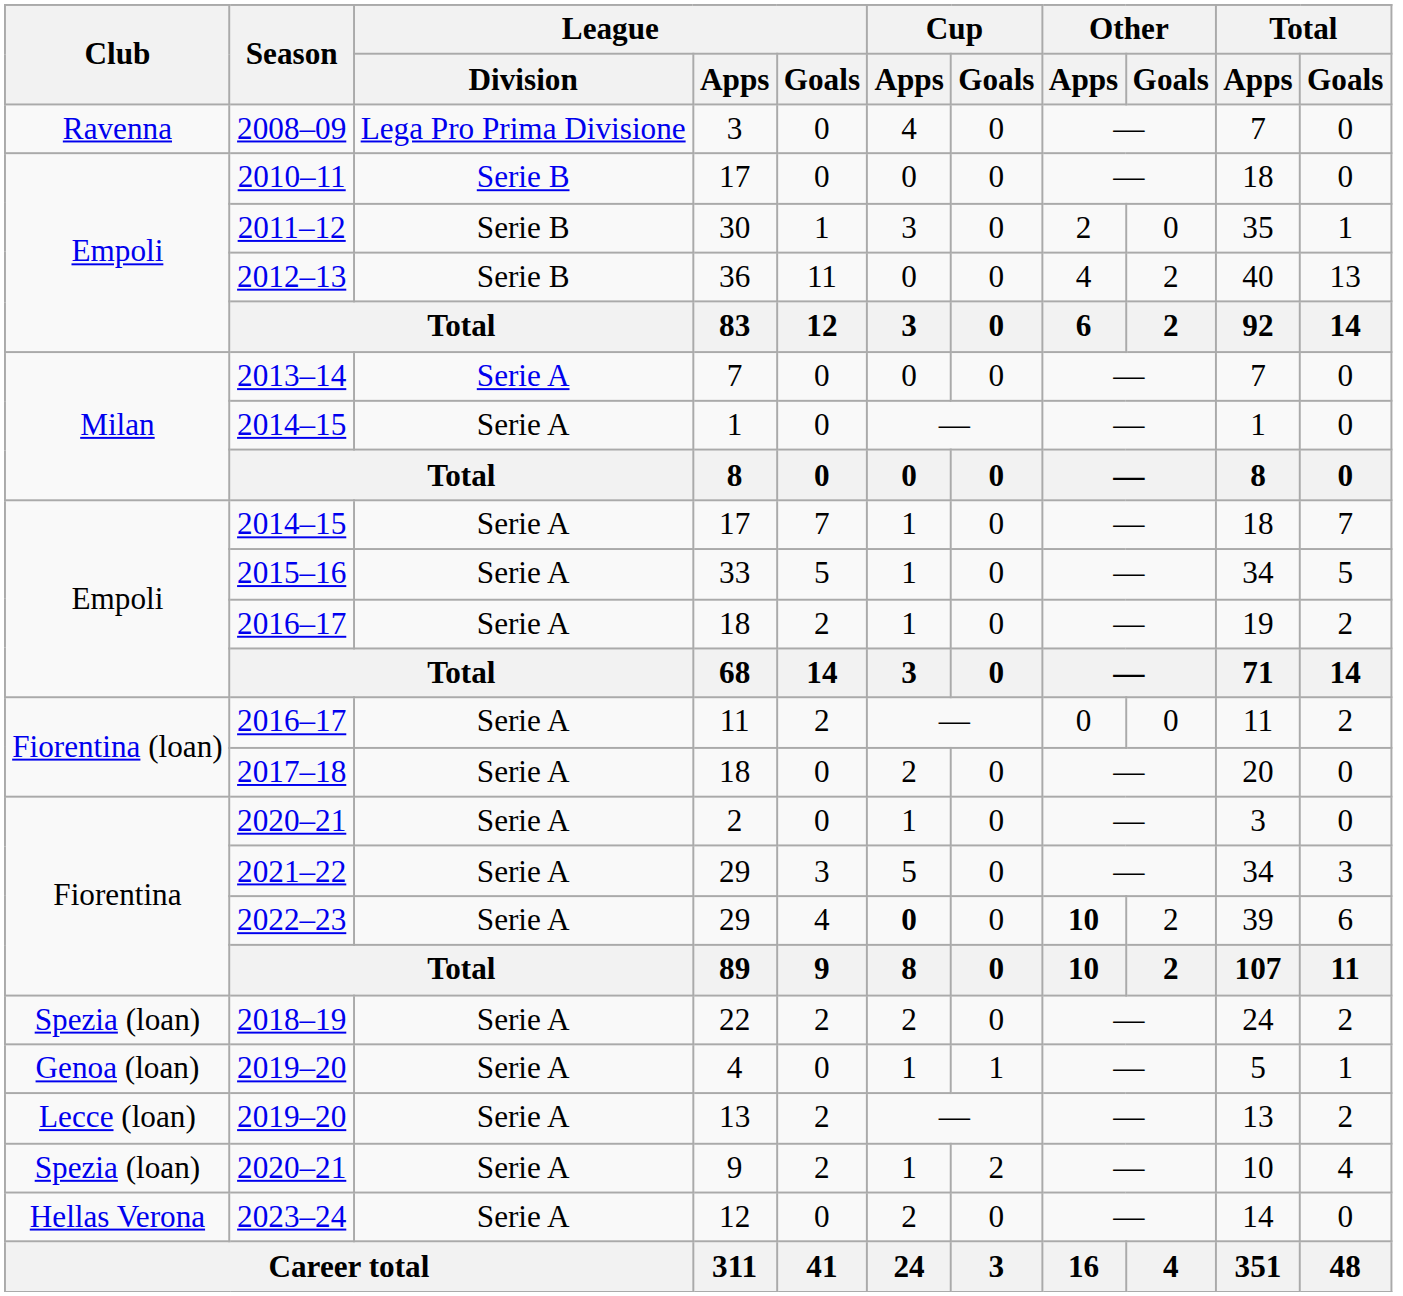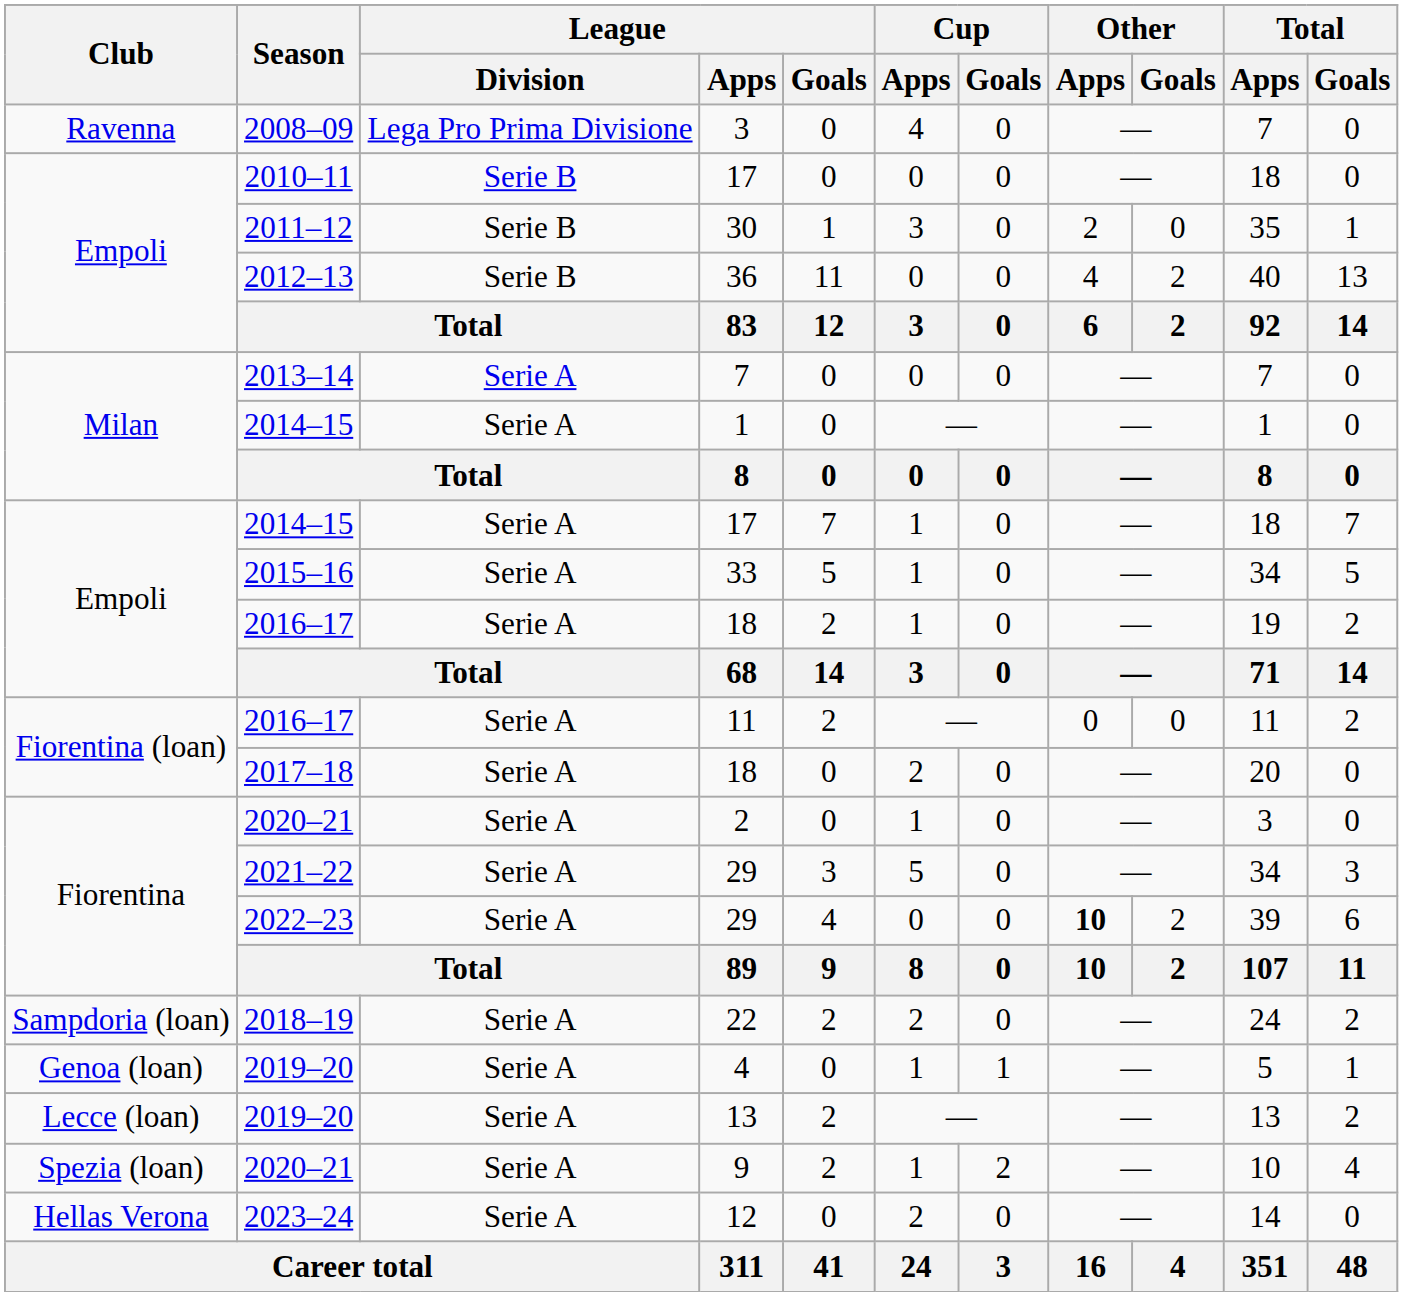 <table class="wikitable" style="text-align: center">
 <tr>
 <th rowspan="2">Club</th>
 <th rowspan="2">Season</th>
 <th colspan="3">League</th>
 <th colspan="2">Cup</th>
 <th colspan="2">Other</th>
 <th colspan="2">Total</th>
 </tr>
 <tr>
 <th>Division</th>
 <th>Apps</th>
 <th>Goals</th>
 <th>Apps</th>
 <th>Goals</th>
 <th>Apps</th>
 <th>Goals</th>
 <th>Apps</th>
 <th>Goals</th>
 </tr>
 <tr>
 <td rowspan="1"><a href='#'>Ravenna</a></td>
 <td><a href='#'>2008–09</a></td>
 <td><a href='#'>Lega Pro Prima Divisione</a></td>
 <td>3</td>
 <td>0</td>
 <td>4</td>
 <td>0</td>
 <td colspan="2">—</td>
 <td>7</td>
 <td>0</td>
 </tr>
 <tr>
 <td rowspan="4"><a href='#'>Empoli</a></td>
 <td><a href='#'>2010–11</a></td>
 <td><a href='#'>Serie B</a></td>
 <td>17</td>
 <td>0</td>
 <td>0</td>
 <td>0</td>
 <td colspan="2">—</td>
 <td>18</td>
 <td>0</td>
 </tr>
 <tr>
 <td><a href='#'>2011–12</a></td>
 <td>Serie B</td>
 <td>30</td>
 <td>1</td>
 <td>3</td>
 <td>0</td>
 <td>2</td>
 <td>0</td>
 <td>35</td>
 <td>1</td>
 </tr>
 <tr>
 <td><a href='#'>2012–13</a></td>
 <td>Serie B</td>
 <td>36</td>
 <td>11</td>
 <td>0</td>
 <td>0</td>
 <td>4</td>
 <td>2</td>
 <td>40</td>
 <td>13</td>
 </tr>
 <tr>
 <th colspan="2">Total</th>
 <th>83</th>
 <th>12</th>
 <th>3</th>
 <th>0</th>
 <th>6</th>
 <th>2</th>
 <th>92</th>
 <th>14</th>
 </tr>
 <tr>
 <td rowspan="3"><a href='#'>Milan</a></td>
 <td><a href='#'>2013–14</a></td>
 <td><a href='#'>Serie A</a></td>
 <td>7</td>
 <td>0</td>
 <td>0</td>
 <td>0</td>
 <td colspan="2">—</td>
 <td>7</td>
 <td>0</td>
 </tr>
 <tr>
 <td><a href='#'>2014–15</a></td>
 <td>Serie A</td>
 <td>1</td>
 <td>0</td>
 <td colspan="2">—</td>
 <td colspan="2">—</td>
 <td>1</td>
 <td>0</td>
 </tr>
 <tr>
 <th colspan="2">Total</th>
 <th>8</th>
 <th>0</th>
 <th>0</th>
 <th>0</th>
 <th colspan="2">—</th>
 <th>8</th>
 <th>0</th>
 </tr>
 <tr>
 <td rowspan="4">Empoli</td>
 <td><a href='#'>2014–15</a></td>
 <td>Serie A</td>
 <td>17</td>
 <td>7</td>
 <td>1</td>
 <td>0</td>
 <td colspan="2">—</td>
 <td>18</td>
 <td>7</td>
 </tr>
 <tr>
 <td><a href='#'>2015–16</a></td>
 <td>Serie A</td>
 <td>33</td>
 <td>5</td>
 <td>1</td>
 <td>0</td>
 <td colspan="2">—</td>
 <td>34</td>
 <td>5</td>
 </tr>
 <tr>
 <td><a href='#'>2016–17</a></td>
 <td>Serie A</td>
 <td>18</td>
 <td>2</td>
 <td>1</td>
 <td>0</td>
 <td colspan="2">—</td>
 <td>19</td>
 <td>2</td>
 </tr>
 <tr>
 <th colspan="2">Total</th>
 <th>68</th>
 <th>14</th>
 <th>3</th>
 <th>0</th>
 <th colspan="2">—</th>
 <th>71</th>
 <th>14</th>
 </tr>
 <tr>
 <td rowspan="2"><a href='#'>Fiorentina</a> (loan)</td>
 <td><a href='#'>2016–17</a></td>
 <td>Serie A</td>
 <td>11</td>
 <td>2</td>
 <td colspan="2">—</td>
 <td>0</td>
 <td>0</td>
 <td>11</td>
 <td>2</td>
 </tr>
 <tr>
 <td><a href='#'>2017–18</a></td>
 <td>Serie A</td>
 <td>18</td>
 <td>0</td>
 <td>2</td>
 <td>0</td>
 <td colspan="2">—</td>
 <td>20</td>
 <td>0</td>
 </tr>
 <tr>
 <td rowspan="4">Fiorentina</td>
 <td><a href='#'>2020–21</a></td>
 <td>Serie A</td>
 <td>2</td>
 <td>0</td>
 <td>1</td>
 <td>0</td>
 <td colspan="2">—</td>
 <td>3</td>
 <td>0</td>
 </tr>
 <tr>
 <td><a href='#'>2021–22</a></td>
 <td>Serie A</td>
 <td>29</td>
 <td>3</td>
 <td>5</td>
 <td>0</td>
 <td colspan="2">—</td>
 <td>34</td>
 <td>3</td>
 </tr>
 <tr>
 <td><a href='#'>2022–23</a></td>
 <td>Serie A</td>
 <td>29</td>
 <td>4</td>
-<td><strong>0</strong></td>
+<td>0</td>
 <td>0</td>
 <td><strong>10</strong></td>
 <td>2</td>
 <td>39</td>
 <td>6</td>
 </tr>
 <tr>
 <th colspan="2">Total</th>
 <th>89</th>
 <th>9</th>
 <th>8</th>
 <th>0</th>
 <th>10</th>
 <th>2</th>
 <th>107</th>
 <th>11</th>
 </tr>
 <tr>
-<td><a href='#'>Spezia</a> (loan)</td>
+<td><a href='#'>Sampdoria</a> (loan)</td>
 <td><a href='#'>2018–19</a></td>
 <td>Serie A</td>
 <td>22</td>
 <td>2</td>
 <td>2</td>
 <td>0</td>
 <td colspan="2">—</td>
 <td>24</td>
 <td>2</td>
 </tr>
 <tr>
 <td><a href='#'>Genoa</a> (loan)</td>
 <td><a href='#'>2019–20</a></td>
 <td>Serie A</td>
 <td>4</td>
 <td>0</td>
 <td>1</td>
 <td>1</td>
 <td colspan="2">—</td>
 <td>5</td>
 <td>1</td>
 </tr>
 <tr>
 <td><a href='#'>Lecce</a> (loan)</td>
 <td><a href='#'>2019–20</a></td>
 <td>Serie A</td>
 <td>13</td>
 <td>2</td>
 <td colspan="2">—</td>
 <td colspan="2">—</td>
 <td>13</td>
 <td>2</td>
 </tr>
 <tr>
 <td><a href='#'>Spezia</a> (loan)</td>
 <td><a href='#'>2020–21</a></td>
 <td>Serie A</td>
 <td>9</td>
 <td>2</td>
 <td>1</td>
 <td>2</td>
 <td colspan="2">—</td>
 <td>10</td>
 <td>4</td>
 </tr>
 <tr>
 <td><a href='#'>Hellas Verona</a></td>
 <td><a href='#'>2023–24</a></td>
 <td>Serie A</td>
 <td>12</td>
 <td>0</td>
 <td>2</td>
 <td>0</td>
 <td colspan="2">—</td>
 <td>14</td>
 <td>0</td>
 </tr>
 <tr>
 <th colspan="3">Career total</th>
 <th>311</th>
 <th>41</th>
 <th>24</th>
 <th>3</th>
 <th>16</th>
 <th>4</th>
 <th>351</th>
 <th>48</th>
 </tr>
 </table>
